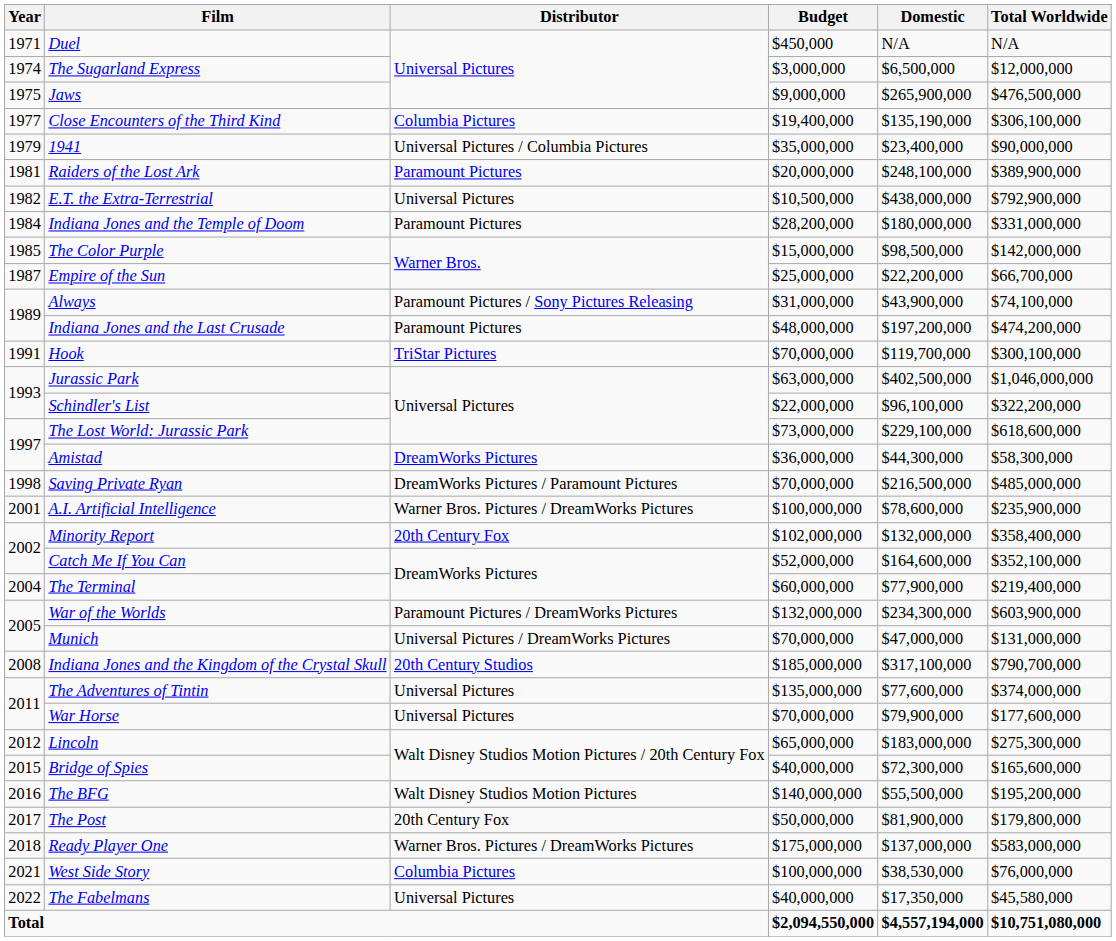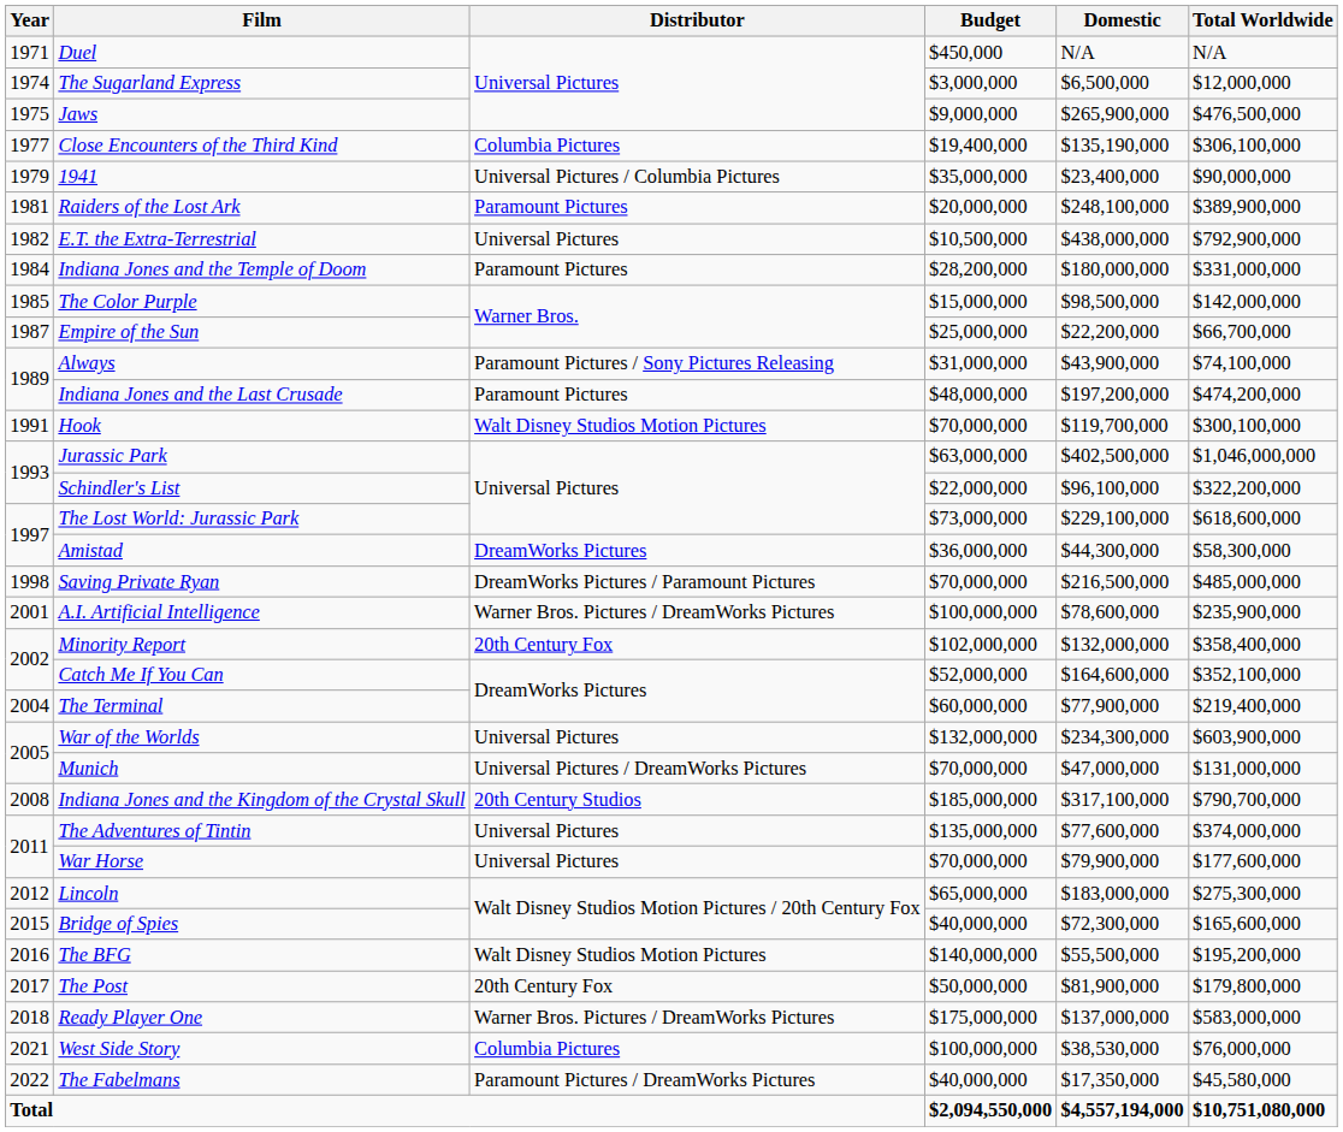 <table class="wikitable sortable">
 <tr>
 <th><strong>Year</strong></th>
 <th><strong>Film</strong></th>
 <th><strong>Distributor</strong></th>
 <th>Budget</th>
 <th>Domestic</th>
 <th>Total Worldwide</th>
 </tr>
 <tr>
 <td>1971</td>
 <td><em><a href='#'>Duel</a></em></td>
 <td rowspan="3"><a href='#'>Universal Pictures</a></td>
 <td>$450,000</td>
 <td>N/A</td>
 <td>N/A</td>
 </tr>
 <tr>
 <td>1974</td>
 <td><em><a href='#'>The Sugarland Express</a></em></td>
 <td>$3,000,000</td>
 <td>$6,500,000</td>
 <td>$12,000,000</td>
 </tr>
 <tr>
 <td>1975</td>
 <td><em><a href='#'>Jaws</a></em></td>
 <td>$9,000,000</td>
 <td>$265,900,000</td>
 <td>$476,500,000</td>
 </tr>
 <tr>
 <td>1977</td>
 <td><em><a href='#'>Close Encounters of the Third Kind</a></em></td>
 <td><a href='#'>Columbia Pictures</a></td>
 <td>$19,400,000</td>
 <td>$135,190,000</td>
 <td>$306,100,000</td>
 </tr>
 <tr>
 <td>1979</td>
 <td><em><a href='#'>1941</a></em></td>
 <td>Universal Pictures / Columbia Pictures</td>
 <td>$35,000,000</td>
 <td>$23,400,000</td>
 <td>$90,000,000</td>
 </tr>
 <tr>
 <td>1981</td>
 <td><em><a href='#'>Raiders of the Lost Ark</a></em></td>
 <td><a href='#'>Paramount Pictures</a></td>
 <td>$20,000,000</td>
 <td>$248,100,000</td>
 <td>$389,900,000</td>
 </tr>
 <tr>
 <td>1982</td>
 <td><em><a href='#'>E.T. the Extra-Terrestrial</a></em></td>
 <td>Universal Pictures</td>
 <td>$10,500,000</td>
 <td>$438,000,000</td>
 <td>$792,900,000</td>
 </tr>
 <tr>
 <td>1984</td>
 <td><em><a href='#'>Indiana Jones and the Temple of Doom</a></em></td>
 <td>Paramount Pictures</td>
 <td>$28,200,000</td>
 <td>$180,000,000</td>
 <td>$331,000,000</td>
 </tr>
 <tr>
 <td>1985</td>
 <td><em><a href='#'>The Color Purple</a></em></td>
 <td rowspan="2"><a href='#'>Warner Bros.</a></td>
 <td>$15,000,000</td>
 <td>$98,500,000</td>
 <td>$142,000,000</td>
 </tr>
 <tr>
 <td>1987</td>
 <td><em><a href='#'>Empire of the Sun</a></em></td>
 <td>$25,000,000</td>
 <td>$22,200,000</td>
 <td>$66,700,000</td>
 </tr>
 <tr>
 <td rowspan="2">1989</td>
 <td><em><a href='#'>Always</a></em></td>
 <td>Paramount Pictures / <a href='#'>Sony Pictures Releasing</a></td>
 <td>$31,000,000</td>
 <td>$43,900,000</td>
 <td>$74,100,000</td>
 </tr>
 <tr>
 <td><em><a href='#'>Indiana Jones and the Last Crusade</a></em></td>
 <td>Paramount Pictures</td>
 <td>$48,000,000</td>
 <td>$197,200,000</td>
 <td>$474,200,000</td>
 </tr>
 <tr>
 <td>1991</td>
 <td><em><a href='#'>Hook</a></em></td>
-<td><a href='#'>TriStar Pictures</a></td>
+<td><a href='#'>Walt Disney Studios Motion Pictures</a></td>
 <td>$70,000,000</td>
 <td>$119,700,000</td>
 <td>$300,100,000</td>
 </tr>
 <tr>
 <td rowspan="2">1993</td>
 <td><em><a href='#'>Jurassic Park</a></em></td>
 <td rowspan="3">Universal Pictures</td>
 <td>$63,000,000</td>
 <td>$402,500,000</td>
 <td>$1,046,000,000</td>
 </tr>
 <tr>
 <td><em><a href='#'>Schindler's List</a></em></td>
 <td>$22,000,000</td>
 <td>$96,100,000</td>
 <td>$322,200,000</td>
 </tr>
 <tr>
 <td rowspan="2">1997</td>
 <td><em><a href='#'>The Lost World: Jurassic Park</a></em></td>
 <td>$73,000,000</td>
 <td>$229,100,000</td>
 <td>$618,600,000</td>
 </tr>
 <tr>
 <td><em><a href='#'>Amistad</a></em></td>
 <td><a href='#'>DreamWorks Pictures</a></td>
 <td>$36,000,000</td>
 <td>$44,300,000</td>
 <td>$58,300,000</td>
 </tr>
 <tr>
 <td>1998</td>
 <td><em><a href='#'>Saving Private Ryan</a></em></td>
 <td>DreamWorks Pictures / Paramount Pictures</td>
 <td>$70,000,000</td>
 <td>$216,500,000</td>
 <td>$485,000,000</td>
 </tr>
 <tr>
 <td>2001</td>
 <td><em><a href='#'>A.I. Artificial Intelligence</a></em></td>
 <td>Warner Bros. Pictures / DreamWorks Pictures</td>
 <td>$100,000,000</td>
 <td>$78,600,000</td>
 <td>$235,900,000</td>
 </tr>
 <tr>
 <td rowspan="2">2002</td>
 <td><em><a href='#'>Minority Report</a></em></td>
 <td><a href='#'>20th Century Fox</a></td>
 <td>$102,000,000</td>
 <td>$132,000,000</td>
 <td>$358,400,000</td>
 </tr>
 <tr>
 <td><em><a href='#'>Catch Me If You Can</a></em></td>
 <td rowspan="2">DreamWorks Pictures</td>
 <td>$52,000,000</td>
 <td>$164,600,000</td>
 <td>$352,100,000</td>
 </tr>
 <tr>
 <td>2004</td>
 <td><em><a href='#'>The Terminal</a></em></td>
 <td>$60,000,000</td>
 <td>$77,900,000</td>
 <td>$219,400,000</td>
 </tr>
 <tr>
 <td rowspan="2">2005</td>
 <td><em><a href='#'>War of the Worlds</a></em></td>
-<td>Paramount Pictures / DreamWorks Pictures</td>
+<td>Universal Pictures</td>
 <td>$132,000,000</td>
 <td>$234,300,000</td>
 <td>$603,900,000</td>
 </tr>
 <tr>
 <td><em><a href='#'>Munich</a></em></td>
 <td>Universal Pictures / DreamWorks Pictures</td>
 <td>$70,000,000</td>
 <td>$47,000,000</td>
 <td>$131,000,000</td>
 </tr>
 <tr>
 <td>2008</td>
 <td><em><a href='#'>Indiana Jones and the Kingdom of the Crystal Skull</a></em></td>
 <td><a href='#'>20th Century Studios</a></td>
 <td>$185,000,000</td>
 <td>$317,100,000</td>
 <td>$790,700,000</td>
 </tr>
 <tr>
 <td rowspan="2">2011</td>
 <td><em><a href='#'>The Adventures of Tintin</a></em></td>
 <td>Universal Pictures</td>
 <td>$135,000,000</td>
 <td>$77,600,000</td>
 <td>$374,000,000</td>
 </tr>
 <tr>
 <td><em><a href='#'>War Horse</a></em></td>
 <td>Universal Pictures</td>
 <td>$70,000,000</td>
 <td>$79,900,000</td>
 <td>$177,600,000</td>
 </tr>
 <tr>
 <td>2012</td>
 <td><em><a href='#'>Lincoln</a></em></td>
 <td rowspan="2">Walt Disney Studios Motion Pictures / 20th Century Fox</td>
 <td>$65,000,000</td>
 <td>$183,000,000</td>
 <td>$275,300,000</td>
 </tr>
 <tr>
 <td>2015</td>
 <td><em><a href='#'>Bridge of Spies</a></em></td>
 <td>$40,000,000</td>
 <td>$72,300,000</td>
 <td>$165,600,000</td>
 </tr>
 <tr>
 <td>2016</td>
 <td><em><a href='#'>The BFG</a></em></td>
 <td>Walt Disney Studios Motion Pictures</td>
 <td>$140,000,000</td>
 <td>$55,500,000</td>
 <td>$195,200,000</td>
 </tr>
 <tr>
 <td>2017</td>
 <td><em><a href='#'>The Post</a></em></td>
 <td>20th Century Fox</td>
 <td>$50,000,000</td>
 <td>$81,900,000</td>
 <td>$179,800,000</td>
 </tr>
 <tr>
 <td>2018</td>
 <td><em><a href='#'>Ready Player One</a></em></td>
 <td>Warner Bros. Pictures / DreamWorks Pictures</td>
 <td>$175,000,000</td>
 <td>$137,000,000</td>
 <td>$583,000,000</td>
 </tr>
 <tr>
 <td>2021</td>
 <td><em><a href='#'>West Side Story</a></em></td>
 <td><a href='#'>Columbia Pictures</a></td>
 <td>$100,000,000</td>
 <td>$38,530,000</td>
 <td>$76,000,000</td>
 </tr>
 <tr>
 <td>2022</td>
 <td><em><a href='#'>The Fabelmans</a></em></td>
-<td>Universal Pictures</td>
+<td>Paramount Pictures / DreamWorks Pictures</td>
 <td>$40,000,000</td>
 <td>$17,350,000</td>
 <td>$45,580,000</td>
 </tr>
 <tr>
 <td class="unsortable" colspan="3"><strong>Total</strong></td>
 <td><strong>$2,094,550,000</strong></td>
 <td><strong>$4,557,194,000</strong></td>
 <td><strong>$10,751,080,000</strong></td>
 </tr>
 </table>
